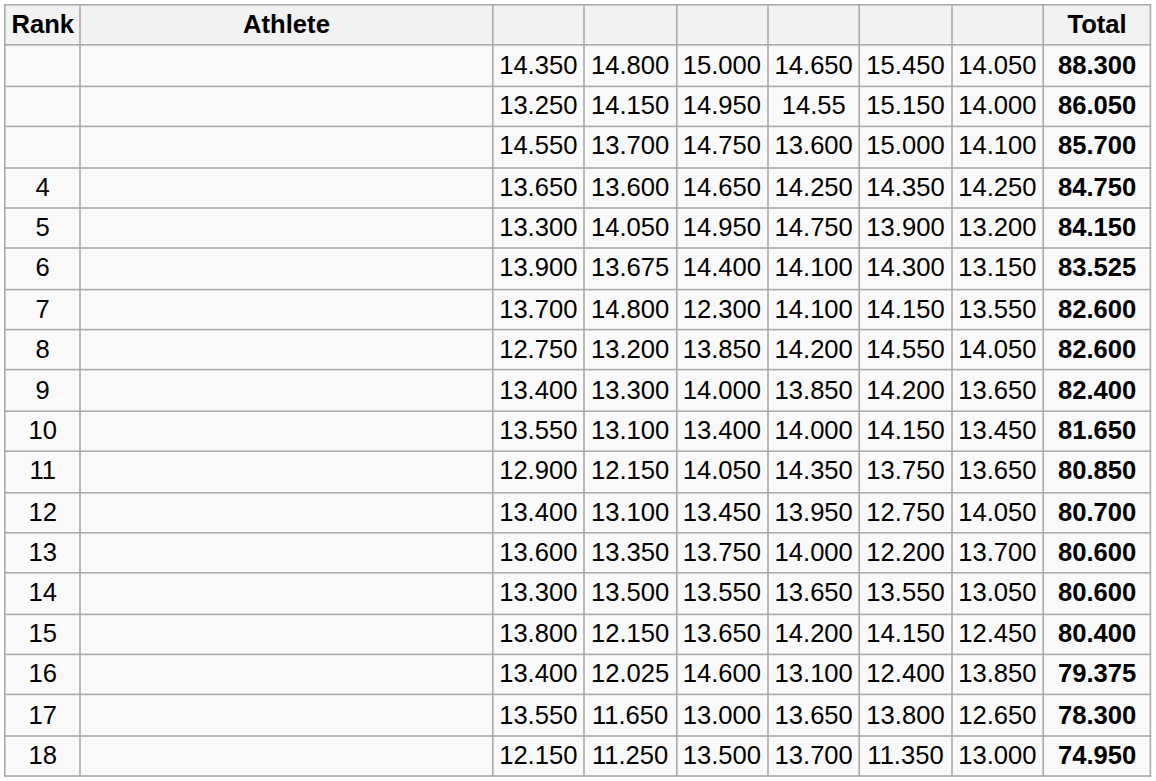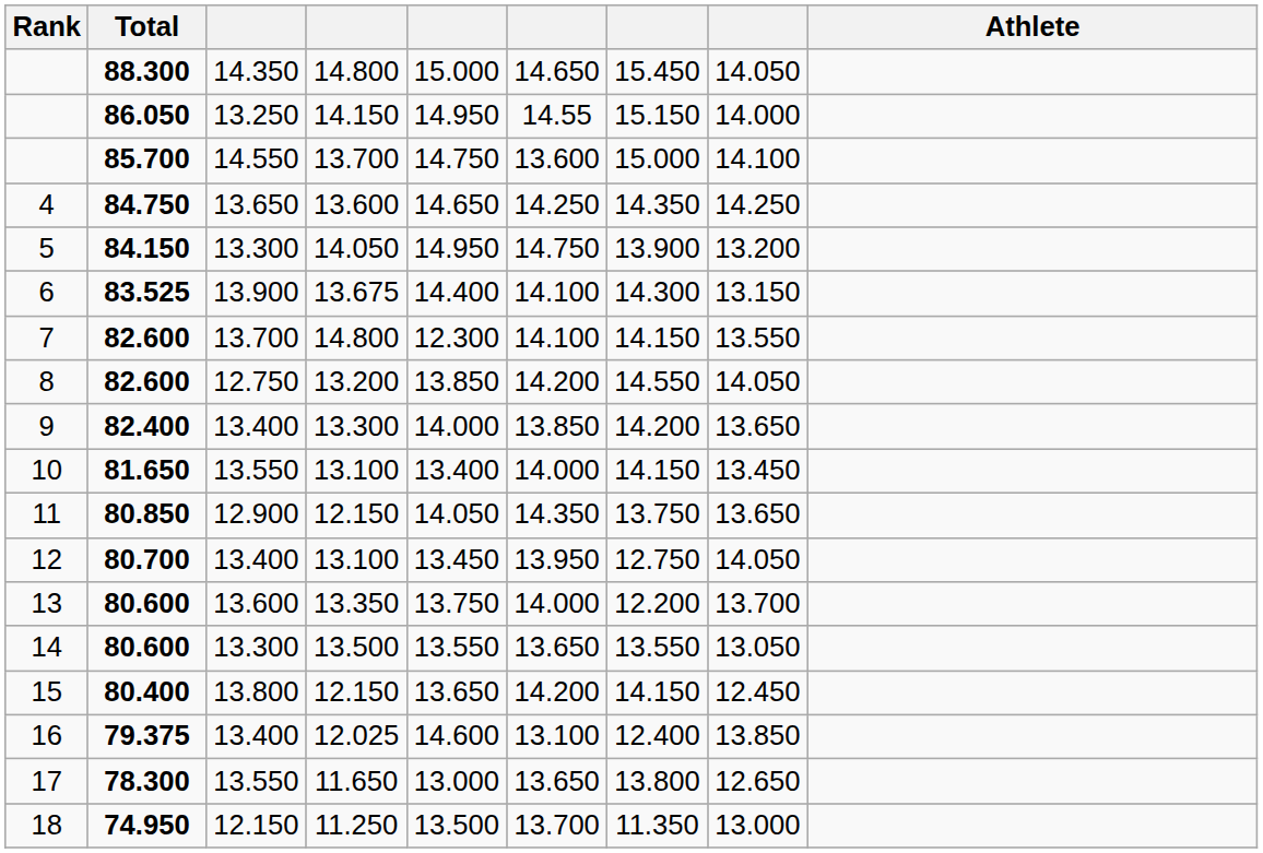 <table class="wikitable" style="text-align:center">
 <tr>
 <th width="40">Rank</th>
-<th width="250">Athlete</th>
+<th width="60">Total</th>
 <th width="50"></th>
 <th width="50"></th>
 <th width="50"></th>
 <th width="50"></th>
 <th width="50"></th>
 <th width="50"></th>
-<th width="60">Total</th>
+<th width="250">Athlete</th>
 </tr>
 <tr>
 <td></td>
-<td align="left"></td>
+<td><strong>88.300</strong></td>
 <td>14.350</td>
 <td>14.800</td>
 <td>15.000</td>
 <td>14.650</td>
 <td>15.450</td>
 <td>14.050</td>
-<td><strong>88.300</strong></td>
+<td align="left"></td>
 </tr>
 <tr>
 <td></td>
-<td align="left"></td>
+<td><strong>86.050</strong></td>
 <td>13.250</td>
 <td>14.150</td>
 <td>14.950</td>
 <td>14.55</td>
 <td>15.150</td>
 <td>14.000</td>
-<td><strong>86.050</strong></td>
+<td align="left"></td>
 </tr>
 <tr>
 <td></td>
-<td align="left"></td>
+<td><strong>85.700</strong></td>
 <td>14.550</td>
 <td>13.700</td>
 <td>14.750</td>
 <td>13.600</td>
 <td>15.000</td>
 <td>14.100</td>
-<td><strong>85.700</strong></td>
+<td align="left"></td>
 </tr>
 <tr>
 <td>4</td>
-<td align="left"></td>
+<td><strong>84.750</strong></td>
 <td>13.650</td>
 <td>13.600</td>
 <td>14.650</td>
 <td>14.250</td>
 <td>14.350</td>
 <td>14.250</td>
-<td><strong>84.750</strong></td>
+<td align="left"></td>
 </tr>
 <tr>
 <td>5</td>
-<td align="left"></td>
+<td><strong>84.150</strong></td>
 <td>13.300</td>
 <td>14.050</td>
 <td>14.950</td>
 <td>14.750</td>
 <td>13.900</td>
 <td>13.200</td>
-<td><strong>84.150</strong></td>
+<td align="left"></td>
 </tr>
 <tr>
 <td>6</td>
-<td align="left"></td>
+<td><strong>83.525</strong></td>
 <td>13.900</td>
 <td>13.675</td>
 <td>14.400</td>
 <td>14.100</td>
 <td>14.300</td>
 <td>13.150</td>
-<td><strong>83.525</strong></td>
+<td align="left"></td>
 </tr>
 <tr>
 <td>7</td>
-<td align="left"></td>
+<td><strong>82.600</strong></td>
 <td>13.700</td>
 <td>14.800</td>
 <td>12.300</td>
 <td>14.100</td>
 <td>14.150</td>
 <td>13.550</td>
-<td><strong>82.600</strong></td>
+<td align="left"></td>
 </tr>
 <tr>
 <td>8</td>
-<td align="left"></td>
+<td><strong>82.600</strong></td>
 <td>12.750</td>
 <td>13.200</td>
 <td>13.850</td>
 <td>14.200</td>
 <td>14.550</td>
 <td>14.050</td>
-<td><strong>82.600</strong></td>
+<td align="left"></td>
 </tr>
 <tr>
 <td>9</td>
-<td align="left"></td>
+<td><strong>82.400</strong></td>
 <td>13.400</td>
 <td>13.300</td>
 <td>14.000</td>
 <td>13.850</td>
 <td>14.200</td>
 <td>13.650</td>
-<td><strong>82.400</strong></td>
+<td align="left"></td>
 </tr>
 <tr>
 <td>10</td>
-<td align="left"></td>
+<td><strong>81.650</strong></td>
 <td>13.550</td>
 <td>13.100</td>
 <td>13.400</td>
 <td>14.000</td>
 <td>14.150</td>
 <td>13.450</td>
-<td><strong>81.650</strong></td>
+<td align="left"></td>
 </tr>
 <tr>
 <td>11</td>
-<td align="left"></td>
+<td><strong>80.850</strong></td>
 <td>12.900</td>
 <td>12.150</td>
 <td>14.050</td>
 <td>14.350</td>
 <td>13.750</td>
 <td>13.650</td>
-<td><strong>80.850</strong></td>
+<td align="left"></td>
 </tr>
 <tr>
 <td>12</td>
-<td align="left"></td>
+<td><strong>80.700</strong></td>
 <td>13.400</td>
 <td>13.100</td>
 <td>13.450</td>
 <td>13.950</td>
 <td>12.750</td>
 <td>14.050</td>
-<td><strong>80.700</strong></td>
+<td align="left"></td>
 </tr>
 <tr>
 <td>13</td>
-<td align="left"></td>
+<td><strong>80.600</strong></td>
 <td>13.600</td>
 <td>13.350</td>
 <td>13.750</td>
 <td>14.000</td>
 <td>12.200</td>
 <td>13.700</td>
-<td><strong>80.600</strong></td>
+<td align="left"></td>
 </tr>
 <tr>
 <td>14</td>
-<td align="left"></td>
+<td><strong>80.600</strong></td>
 <td>13.300</td>
 <td>13.500</td>
 <td>13.550</td>
 <td>13.650</td>
 <td>13.550</td>
 <td>13.050</td>
-<td><strong>80.600</strong></td>
+<td align="left"></td>
 </tr>
 <tr>
 <td>15</td>
-<td align="left"></td>
+<td><strong>80.400</strong></td>
 <td>13.800</td>
 <td>12.150</td>
 <td>13.650</td>
 <td>14.200</td>
 <td>14.150</td>
 <td>12.450</td>
-<td><strong>80.400</strong></td>
+<td align="left"></td>
 </tr>
 <tr>
 <td>16</td>
-<td align="left"></td>
+<td><strong>79.375</strong></td>
 <td>13.400</td>
 <td>12.025</td>
 <td>14.600</td>
 <td>13.100</td>
 <td>12.400</td>
 <td>13.850</td>
-<td><strong>79.375</strong></td>
+<td align="left"></td>
 </tr>
 <tr>
 <td>17</td>
-<td align="left"></td>
+<td><strong>78.300</strong></td>
 <td>13.550</td>
 <td>11.650</td>
 <td>13.000</td>
 <td>13.650</td>
 <td>13.800</td>
 <td>12.650</td>
-<td><strong>78.300</strong></td>
+<td align="left"></td>
 </tr>
 <tr>
 <td>18</td>
-<td align="left"></td>
+<td><strong>74.950</strong></td>
 <td>12.150</td>
 <td>11.250</td>
 <td>13.500</td>
 <td>13.700</td>
 <td>11.350</td>
 <td>13.000</td>
-<td><strong>74.950</strong></td>
+<td align="left"></td>
 </tr>
 </table>
